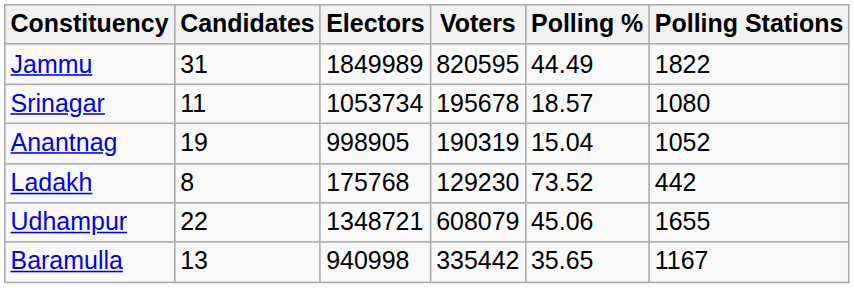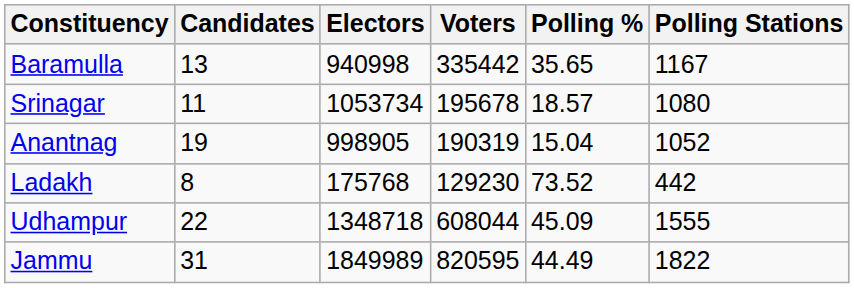 <table class="wikitable">
 <tr>
 <th>Constituency</th>
 <th>Candidates</th>
 <th>Electors</th>
 <th>Voters</th>
 <th>Polling %</th>
 <th>Polling Stations</th>
 </tr>
 <tr>
-<td><a href='#'>Jammu</a></td>
-<td>31</td>
-<td>1849989</td>
-<td>820595</td>
-<td>44.49</td>
-<td>1822</td>
+<td><a href='#'>Baramulla</a></td>
+<td>13</td>
+<td>940998</td>
+<td>335442</td>
+<td>35.65</td>
+<td>1167</td>
 </tr>
 <tr>
 <td><a href='#'>Srinagar</a></td>
 <td>11</td>
 <td>1053734</td>
 <td>195678</td>
 <td>18.57</td>
 <td>1080</td>
 </tr>
 <tr>
 <td><a href='#'>Anantnag</a></td>
 <td>19</td>
 <td>998905</td>
 <td>190319</td>
 <td>15.04</td>
 <td>1052</td>
 </tr>
 <tr>
 <td><a href='#'>Ladakh</a></td>
 <td>8</td>
 <td>175768</td>
 <td>129230</td>
 <td>73.52</td>
 <td>442</td>
 </tr>
 <tr>
 <td><a href='#'>Udhampur</a></td>
 <td>22</td>
-<td>1348721</td>
-<td>608079</td>
-<td>45.06</td>
-<td>1655</td>
+<td>1348718</td>
+<td>608044</td>
+<td>45.09</td>
+<td>1555</td>
 </tr>
 <tr>
-<td><a href='#'>Baramulla</a></td>
-<td>13</td>
-<td>940998</td>
-<td>335442</td>
-<td>35.65</td>
-<td>1167</td>
+<td><a href='#'>Jammu</a></td>
+<td>31</td>
+<td>1849989</td>
+<td>820595</td>
+<td>44.49</td>
+<td>1822</td>
 </tr>
 </table>
